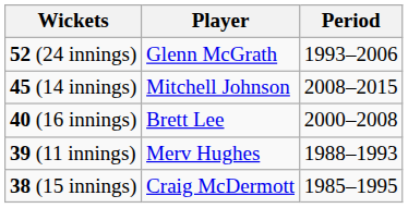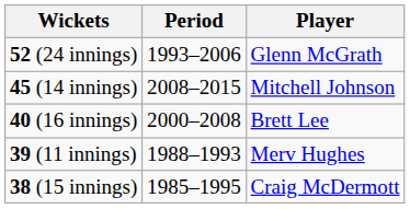 <table class="wikitable">
 <tr>
 <th>Wickets</th>
+<th>Period</th>
 <th>Player</th>
-<th>Period</th>
 </tr>
 <tr>
 <td><strong>52</strong> (24 innings)</td>
+<td>1993–2006</td>
 <td> <a href='#'>Glenn McGrath</a></td>
-<td>1993–2006</td>
 </tr>
 <tr>
 <td><strong>45</strong> (14 innings)</td>
+<td>2008–2015</td>
 <td> <a href='#'>Mitchell Johnson</a></td>
-<td>2008–2015</td>
 </tr>
 <tr>
 <td><strong>40</strong> (16 innings)</td>
+<td>2000–2008</td>
 <td> <a href='#'>Brett Lee</a></td>
-<td>2000–2008</td>
 </tr>
 <tr>
 <td><strong>39</strong> (11 innings)</td>
+<td>1988–1993</td>
 <td> <a href='#'>Merv Hughes</a></td>
-<td>1988–1993</td>
 </tr>
 <tr>
 <td><strong>38</strong> (15 innings)</td>
+<td>1985–1995</td>
 <td> <a href='#'>Craig McDermott</a></td>
-<td>1985–1995</td>
 </tr>
 </table>
